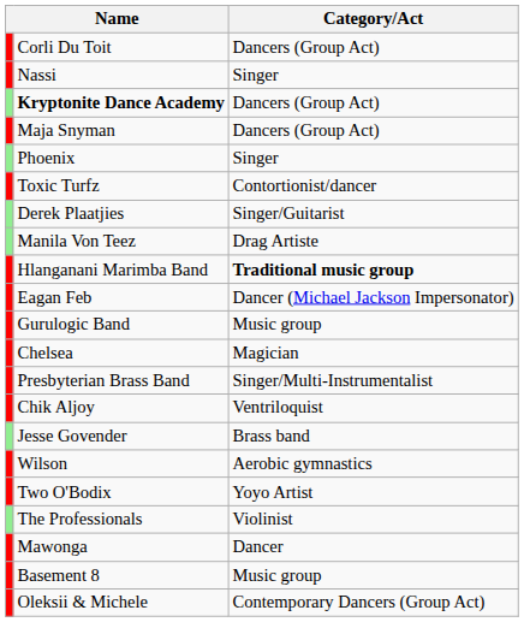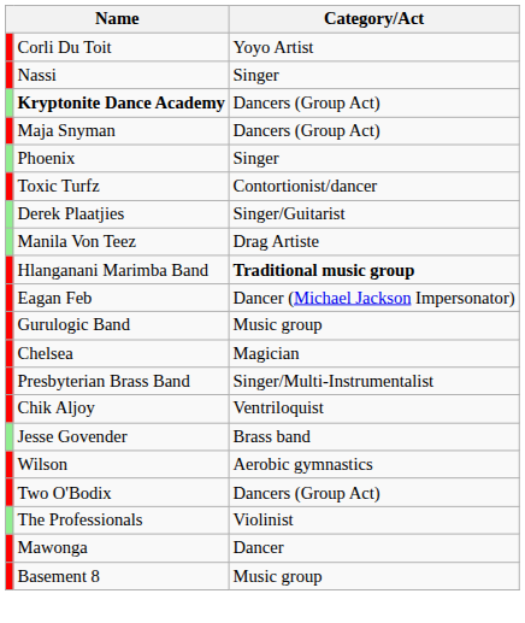 <table class="wikitable sortable">
 <tr>
 <th colspan=2>Name</th>
 <th>Category/Act</th>
 </tr>
 <tr>
 <td style="background:red"></td>
 <td>Corli Du Toit</td>
-<td>Dancers (Group Act)</td>
+<td>Yoyo Artist</td>
 </tr>
 <tr>
 <td style="background:red"></td>
 <td>Nassi</td>
 <td>Singer</td>
 </tr>
 <tr>
 <td style="background:lightgreen"></td>
 <td><strong>Kryptonite Dance Academy</strong></td>
 <td>Dancers (Group Act)</td>
 </tr>
 <tr>
 <td style="background:red"></td>
 <td>Maja Snyman</td>
 <td>Dancers (Group Act)</td>
 </tr>
 <tr>
 <td style="background:lightgreen"></td>
 <td>Phoenix</td>
 <td>Singer</td>
 </tr>
 <tr>
 <td style="background:red"></td>
 <td>Toxic Turfz</td>
 <td>Contortionist/dancer</td>
 </tr>
 <tr>
 <td style="background:lightgreen"></td>
 <td>Derek Plaatjies </td>
 <td>Singer/Guitarist</td>
 </tr>
 <tr>
 <td style="background:lightgreen"></td>
 <td>Manila Von Teez</td>
 <td>Drag Artiste</td>
 </tr>
 <tr>
 <td style="background:red"></td>
 <td>Hlanganani Marimba Band</td>
 <td><strong>Traditional music group</strong></td>
 </tr>
 <tr>
 <td style="background:red"></td>
 <td>Eagan Feb</td>
 <td>Dancer (<a href='#'>Michael Jackson</a> Impersonator)</td>
 </tr>
 <tr>
 <td style="background:red"></td>
 <td>Gurulogic Band</td>
 <td>Music group</td>
 </tr>
 <tr>
 <td style="background:red"></td>
 <td>Chelsea</td>
 <td>Magician</td>
 </tr>
 <tr>
 <td style="background:red"></td>
 <td>Presbyterian Brass Band</td>
 <td>Singer/Multi-Instrumentalist</td>
 </tr>
 <tr>
 <td style="background:red"></td>
 <td>Chik Aljoy </td>
 <td>Ventriloquist</td>
 </tr>
 <tr>
 <td style="background:lightgreen"></td>
 <td>Jesse Govender</td>
 <td>Brass band</td>
 </tr>
 <tr>
 <td style="background:red"></td>
 <td>Wilson</td>
 <td>Aerobic gymnastics</td>
 </tr>
 <tr>
 <td style="background:red"></td>
 <td>Two O'Bodix</td>
-<td>Yoyo Artist</td>
+<td>Dancers (Group Act)</td>
 </tr>
 <tr>
 <td style="background:lightgreen"></td>
 <td>The Professionals</td>
 <td>Violinist</td>
 </tr>
 <tr>
 <td style="background:red"></td>
 <td>Mawonga</td>
 <td>Dancer</td>
 </tr>
 <tr>
 <td style="background:red"></td>
 <td>Basement 8</td>
 <td>Music group</td>
 </tr>
-<tr>
-<td style="background:red"></td>
-<td>Oleksii & Michele </td>
-<td>Contemporary Dancers (Group Act)</td>
-</tr>
 </table>
